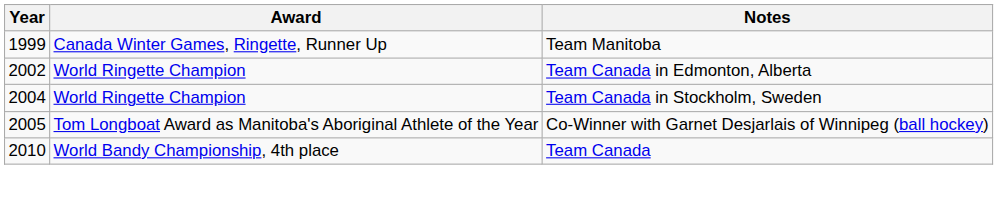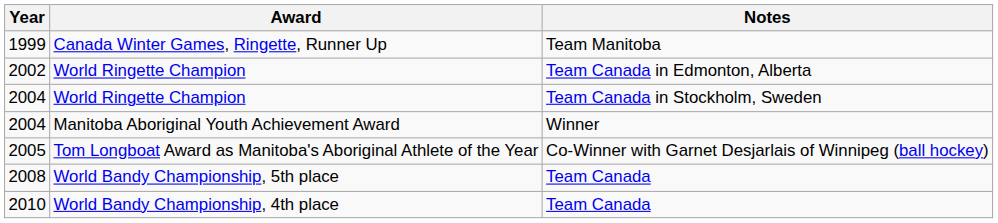 <table class="wikitable">
 <tr>
 <th>Year</th>
 <th>Award</th>
 <th>Notes</th>
 </tr>
 <tr>
 <td>1999</td>
 <td><a href='#'>Canada Winter Games</a>, <a href='#'>Ringette</a>, Runner Up</td>
 <td>Team Manitoba</td>
 </tr>
 <tr>
 <td>2002</td>
 <td> <a href='#'>World Ringette Champion</a></td>
 <td><a href='#'>Team Canada</a> in Edmonton, Alberta</td>
 </tr>
 <tr>
 <td>2004</td>
 <td> <a href='#'>World Ringette Champion</a></td>
 <td><a href='#'>Team Canada</a> in Stockholm, Sweden</td>
 </tr>
 <tr>
+<td>2004</td>
+<td>Manitoba Aboriginal Youth Achievement Award </td>
+<td>Winner</td>
+</tr>
+<tr>
 <td>2005</td>
 <td><a href='#'>Tom Longboat</a> Award as Manitoba's Aboriginal Athlete of the Year </td>
 <td>Co-Winner with Garnet Desjarlais of Winnipeg (<a href='#'>ball hockey</a>)</td>
+</tr>
+<tr>
+<td>2008</td>
+<td><a href='#'>World Bandy Championship</a>, 5th place</td>
+<td><a href='#'>Team Canada</a></td>
 </tr>
 <tr>
 <td>2010</td>
 <td><a href='#'>World Bandy Championship</a>, 4th place</td>
 <td><a href='#'>Team Canada</a></td>
 </tr>
 </table>
